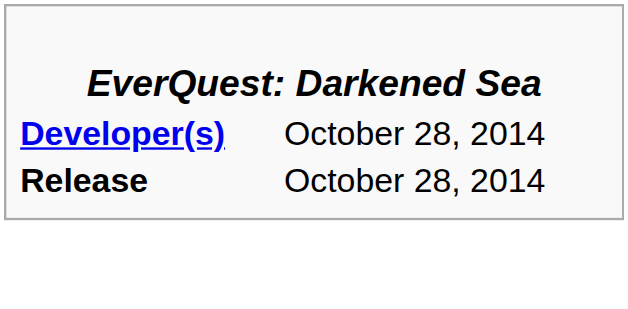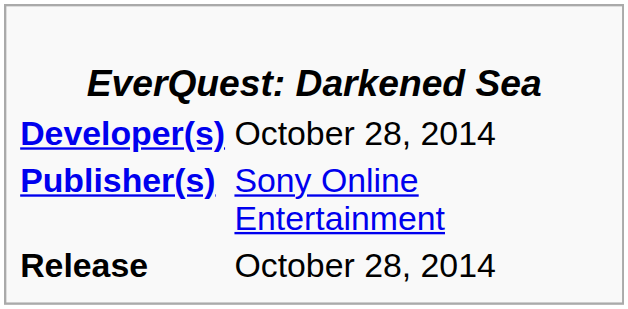 <table class="infobox" style="float:right; width:264px; font-size:90%;">
 <tr>
 <td colspan=2 style="font-size:110%; text-align:center;"><br><strong><em>EverQuest: Darkened Sea</em></strong><br></td>
 </tr>
 <tr>
 <td><strong><a href='#'>Developer(s)</a></strong></td>
 <td>October 28, 2014</td>
 </tr>
 <tr>
+<td><strong><a href='#'>Publisher(s)</a></strong></td>
+<td><a href='#'>Sony Online Entertainment</a></td>
+</tr>
+<tr>
 <td><strong>Release</strong></td>
 <td>October 28, 2014</td>
 </tr>
 <tr>
 </tr>
 </table>
